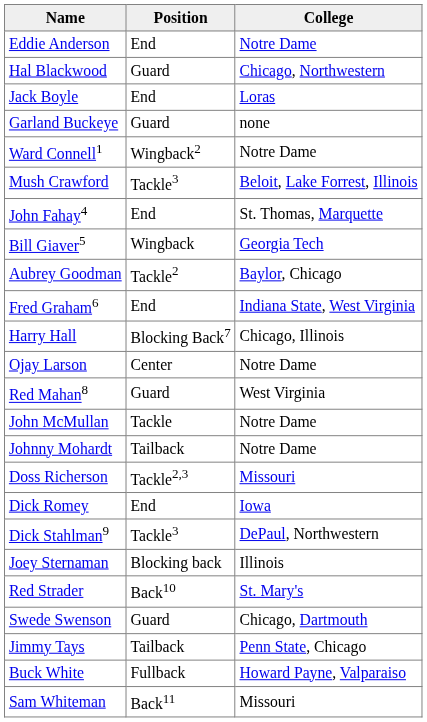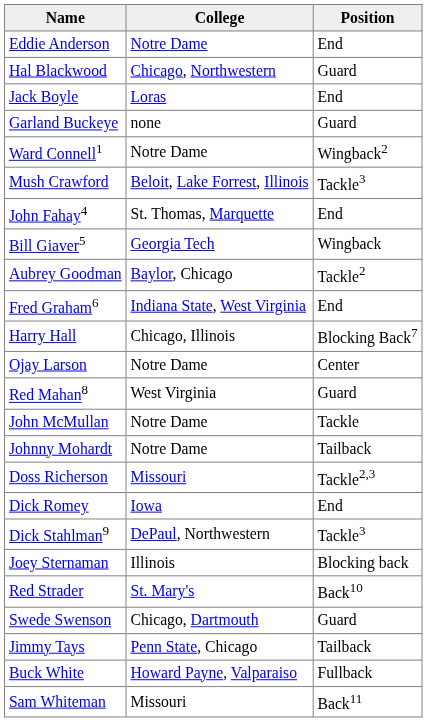 <table class="toccolours" border="1" cellpadding="4" cellspacing="2" style="border-collapse: collapse;">
 <tr bgcolor="#efefef">
 <th>Name</th>
+<th>College</th>
 <th>Position</th>
-<th>College</th>
 </tr>
 <tr>
 <td><a href='#'>Eddie Anderson</a></td>
+<td><a href='#'>Notre Dame</a></td>
 <td>End</td>
-<td><a href='#'>Notre Dame</a></td>
 </tr>
 <tr>
 <td><a href='#'>Hal Blackwood</a></td>
+<td><a href='#'>Chicago</a>, <a href='#'>Northwestern</a></td>
 <td>Guard</td>
-<td><a href='#'>Chicago</a>, <a href='#'>Northwestern</a></td>
 </tr>
 <tr>
 <td><a href='#'>Jack Boyle</a></td>
+<td><a href='#'>Loras</a></td>
 <td>End</td>
-<td><a href='#'>Loras</a></td>
 </tr>
 <tr>
 <td><a href='#'>Garland Buckeye</a></td>
+<td>none</td>
 <td>Guard</td>
-<td>none</td>
 </tr>
 <tr>
 <td><a href='#'>Ward Connell</a><sup>1</sup></td>
+<td>Notre Dame</td>
 <td>Wingback<sup>2</sup></td>
-<td>Notre Dame</td>
 </tr>
 <tr>
 <td><a href='#'>Mush Crawford</a></td>
+<td><a href='#'>Beloit</a>, <a href='#'>Lake Forrest</a>, <a href='#'>Illinois</a></td>
 <td>Tackle<sup>3</sup></td>
-<td><a href='#'>Beloit</a>, <a href='#'>Lake Forrest</a>, <a href='#'>Illinois</a></td>
 </tr>
 <tr>
 <td><a href='#'>John Fahay</a><sup>4</sup></td>
+<td>St. Thomas, <a href='#'>Marquette</a></td>
 <td>End</td>
-<td>St. Thomas, <a href='#'>Marquette</a></td>
 </tr>
 <tr>
 <td><a href='#'>Bill Giaver</a><sup>5</sup></td>
+<td><a href='#'>Georgia Tech</a></td>
 <td>Wingback</td>
-<td><a href='#'>Georgia Tech</a></td>
 </tr>
 <tr>
 <td><a href='#'>Aubrey Goodman</a></td>
+<td><a href='#'>Baylor</a>, Chicago</td>
 <td>Tackle<sup>2</sup></td>
-<td><a href='#'>Baylor</a>, Chicago</td>
 </tr>
 <tr>
 <td><a href='#'>Fred Graham</a><sup>6</sup></td>
+<td><a href='#'>Indiana State</a>, <a href='#'>West Virginia</a></td>
 <td>End</td>
-<td><a href='#'>Indiana State</a>, <a href='#'>West Virginia</a></td>
 </tr>
 <tr>
 <td><a href='#'>Harry Hall</a></td>
+<td>Chicago, Illinois</td>
 <td>Blocking Back<sup>7</sup></td>
-<td>Chicago, Illinois</td>
 </tr>
 <tr>
 <td><a href='#'>Ojay Larson</a></td>
+<td>Notre Dame</td>
 <td>Center</td>
-<td>Notre Dame</td>
 </tr>
 <tr>
 <td><a href='#'>Red Mahan</a><sup>8</sup></td>
+<td>West Virginia</td>
 <td>Guard</td>
-<td>West Virginia</td>
 </tr>
 <tr>
 <td><a href='#'>John McMullan</a></td>
+<td>Notre Dame</td>
 <td>Tackle</td>
-<td>Notre Dame</td>
 </tr>
 <tr>
 <td><a href='#'>Johnny Mohardt</a></td>
+<td>Notre Dame</td>
 <td>Tailback</td>
-<td>Notre Dame</td>
 </tr>
 <tr>
 <td><a href='#'>Doss Richerson</a></td>
+<td><a href='#'>Missouri</a></td>
 <td>Tackle<sup>2,3</sup></td>
-<td><a href='#'>Missouri</a></td>
 </tr>
 <tr>
 <td><a href='#'>Dick Romey</a></td>
+<td><a href='#'>Iowa</a></td>
 <td>End</td>
-<td><a href='#'>Iowa</a></td>
 </tr>
 <tr>
 <td><a href='#'>Dick Stahlman</a><sup>9</sup></td>
+<td><a href='#'>DePaul</a>, Northwestern</td>
 <td>Tackle<sup>3</sup></td>
-<td><a href='#'>DePaul</a>, Northwestern</td>
 </tr>
 <tr>
 <td><a href='#'>Joey Sternaman</a></td>
+<td>Illinois</td>
 <td>Blocking back</td>
-<td>Illinois</td>
 </tr>
 <tr>
 <td><a href='#'>Red Strader</a></td>
+<td><a href='#'>St. Mary's</a></td>
 <td>Back<sup>10</sup></td>
-<td><a href='#'>St. Mary's</a></td>
 </tr>
 <tr>
 <td><a href='#'>Swede Swenson</a></td>
+<td>Chicago, <a href='#'>Dartmouth</a></td>
 <td>Guard</td>
-<td>Chicago, <a href='#'>Dartmouth</a></td>
 </tr>
 <tr>
 <td><a href='#'>Jimmy Tays</a></td>
+<td><a href='#'>Penn State</a>, Chicago</td>
 <td>Tailback</td>
-<td><a href='#'>Penn State</a>, Chicago</td>
 </tr>
 <tr>
 <td><a href='#'>Buck White</a></td>
+<td><a href='#'>Howard Payne</a>, <a href='#'>Valparaiso</a></td>
 <td>Fullback</td>
-<td><a href='#'>Howard Payne</a>, <a href='#'>Valparaiso</a></td>
 </tr>
 <tr>
 <td><a href='#'>Sam Whiteman</a></td>
+<td>Missouri</td>
 <td>Back<sup>11</sup></td>
-<td>Missouri</td>
 </tr>
 </table>
